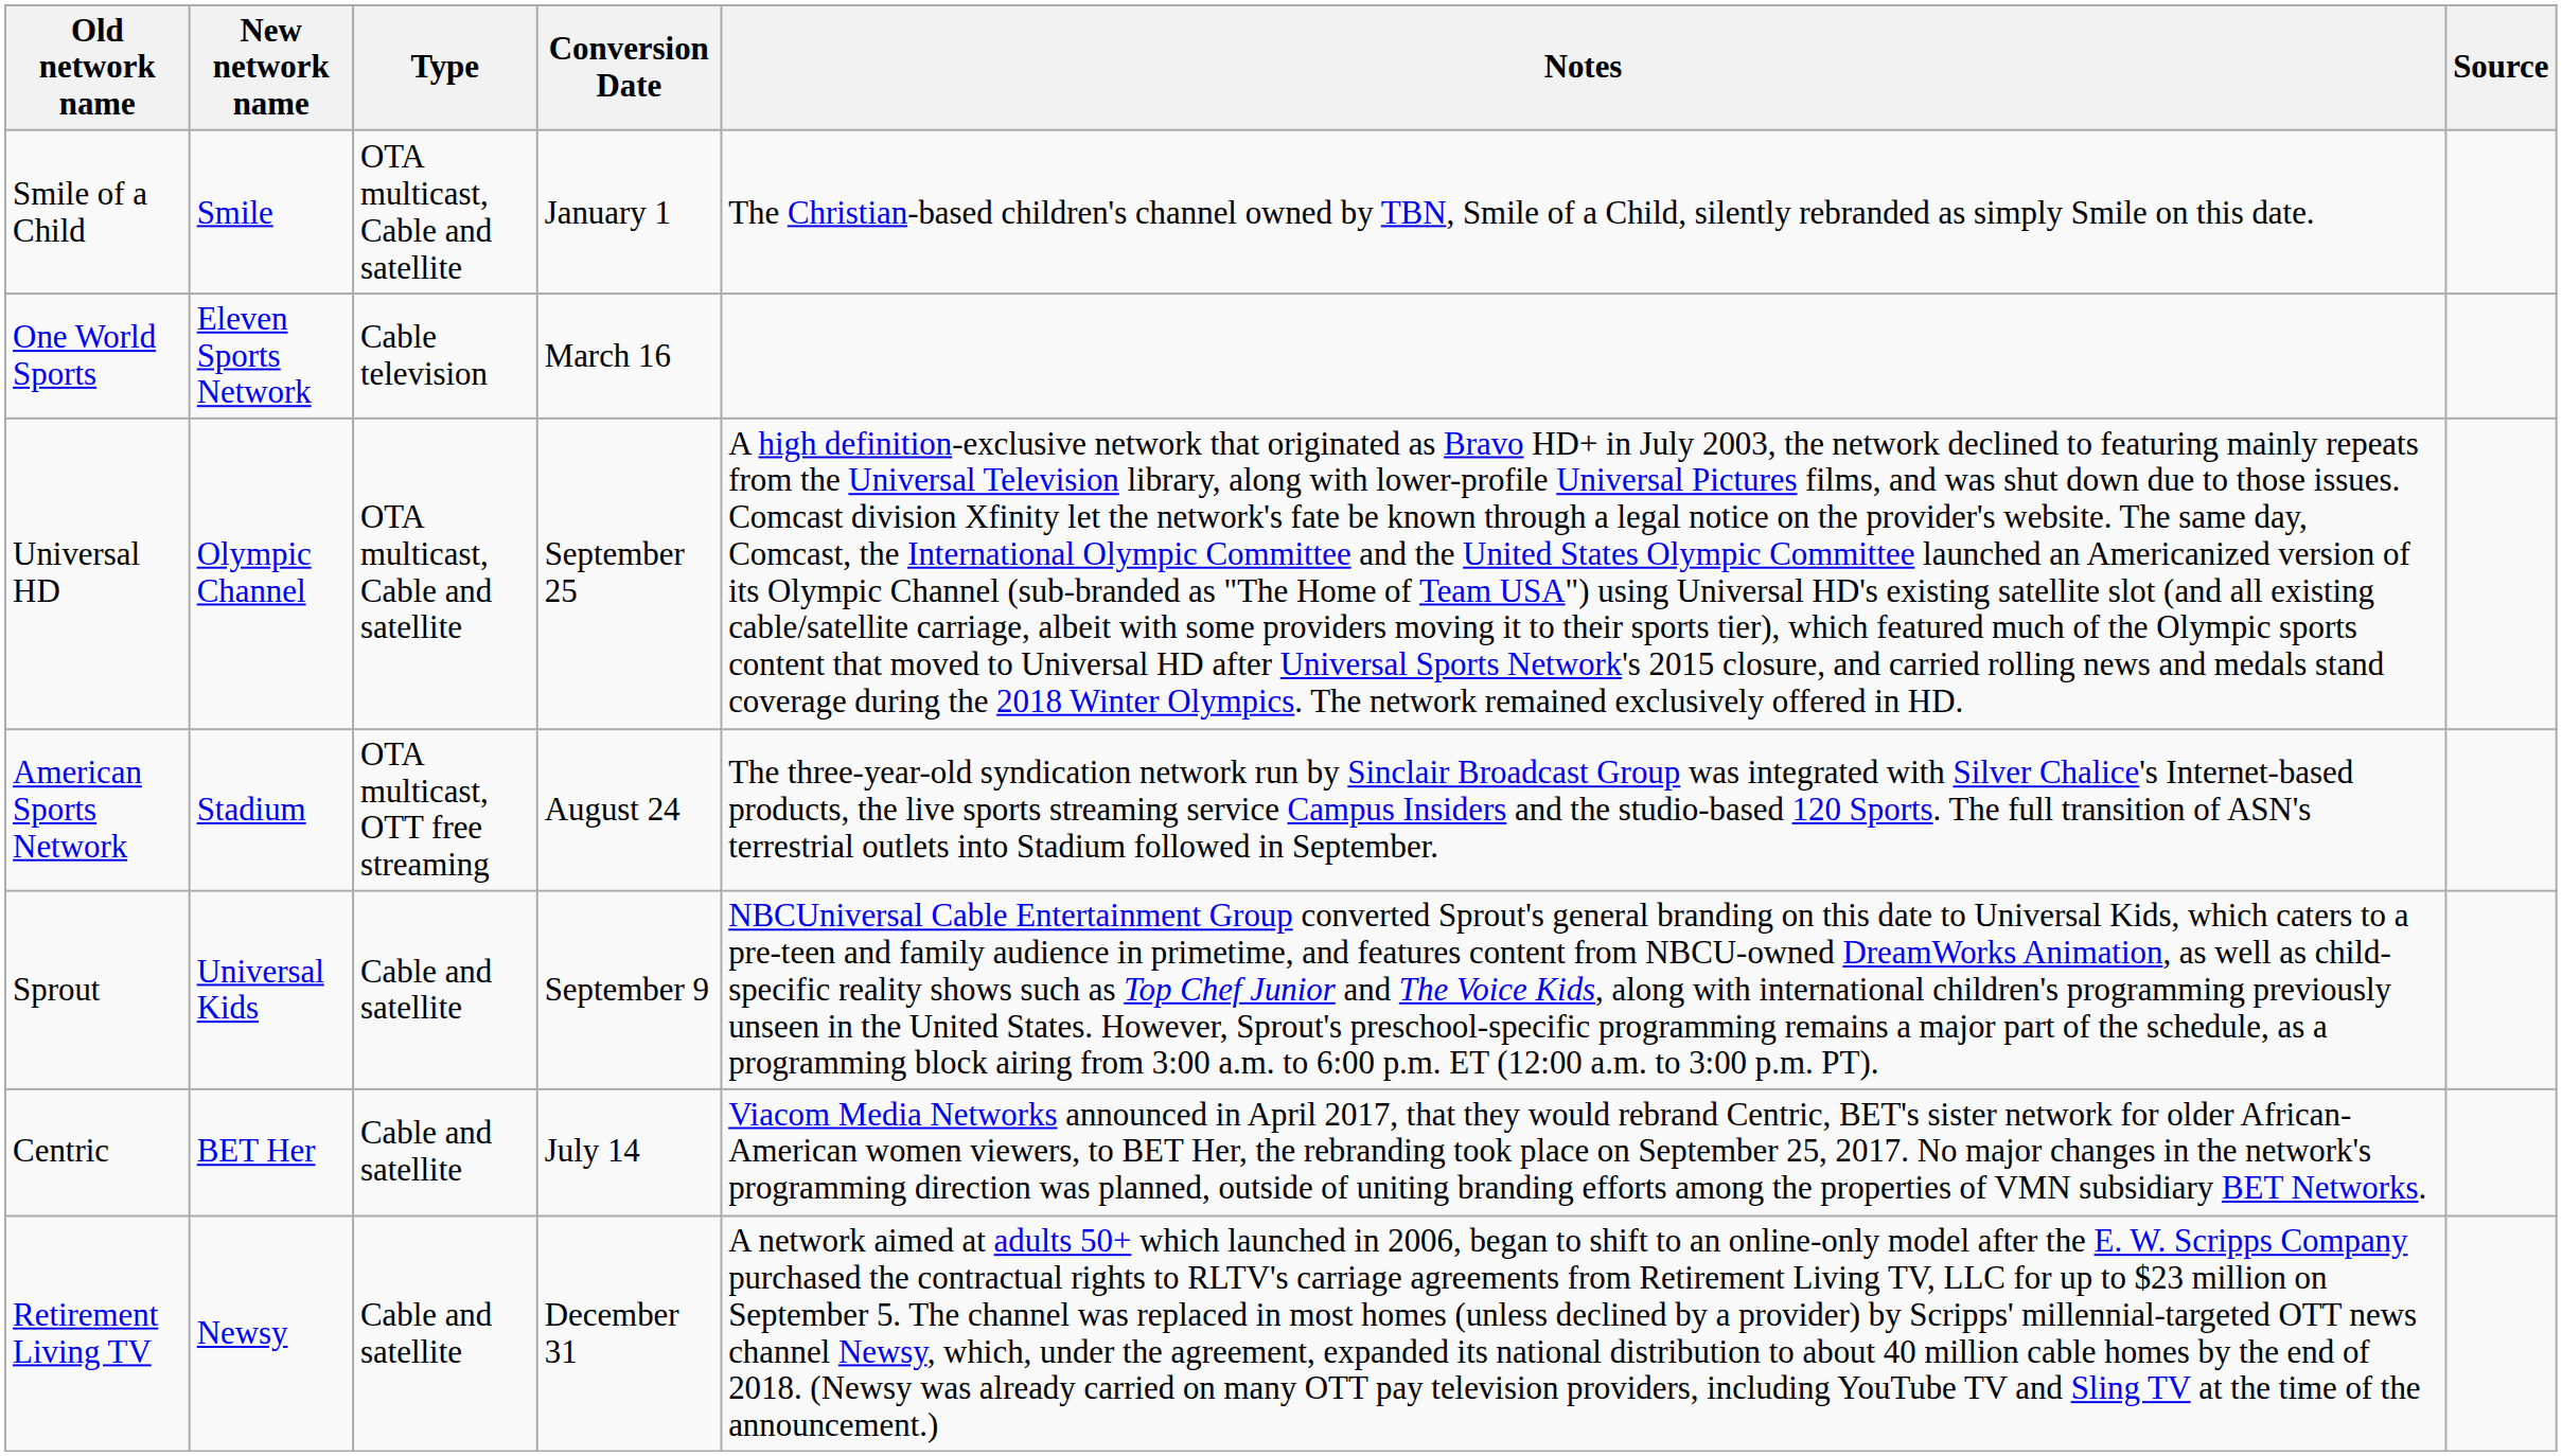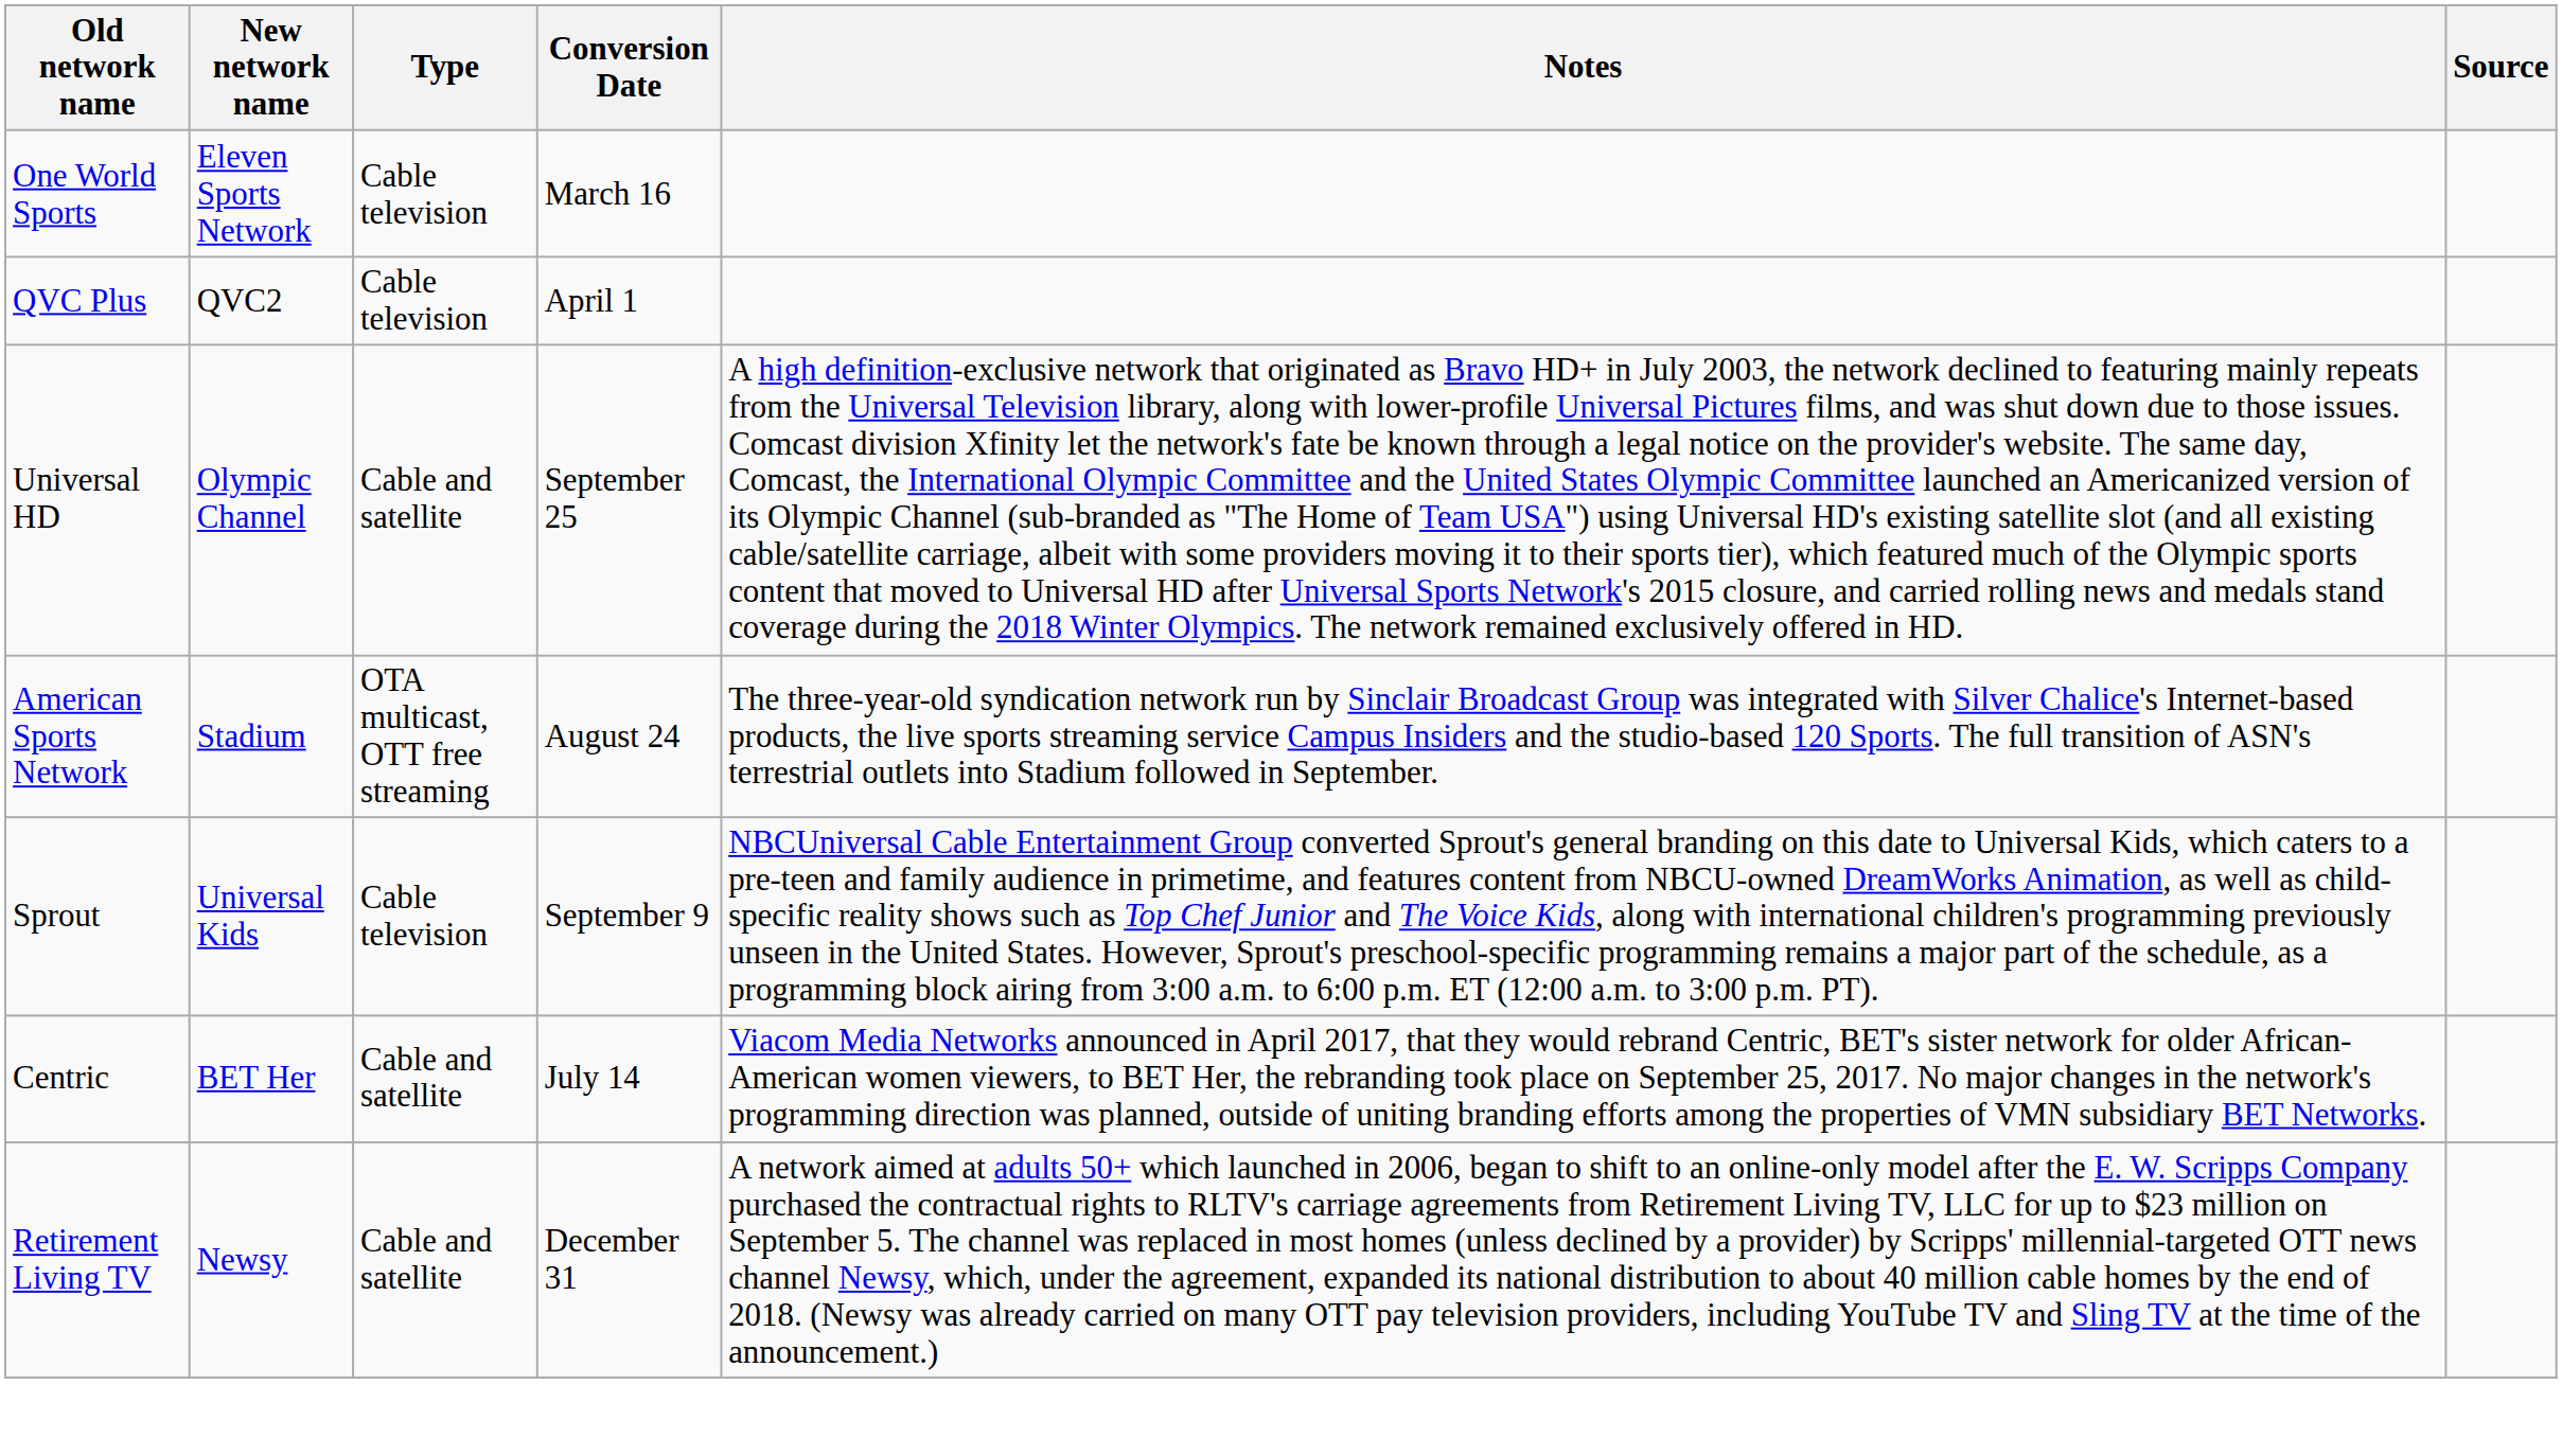 <table class="wikitable">
 <tr>
 <th>Old network name</th>
 <th>New network name</th>
 <th>Type</th>
 <th>Conversion Date</th>
 <th>Notes</th>
 <th>Source</th>
 </tr>
 <tr>
-<td>Smile of a Child</td>
-<td><a href='#'>Smile</a></td>
-<td>OTA multicast, Cable and satellite</td>
-<td>January 1</td>
-<td>The <a href='#'>Christian</a>-based children's channel owned by <a href='#'>TBN</a>, Smile of a Child, silently rebranded as simply Smile on this date.</td>
-<td></td>
-</tr>
-<tr>
 <td><a href='#'>One World Sports</a></td>
 <td><a href='#'>Eleven Sports Network</a></td>
 <td>Cable television</td>
 <td>March 16</td>
 <td></td>
 <td></td>
 </tr>
 <tr>
+<td><a href='#'>QVC Plus</a></td>
+<td>QVC2</td>
+<td>Cable television</td>
+<td>April 1</td>
+<td></td>
+<td></td>
+</tr>
+<tr>
 <td>Universal HD</td>
 <td><a href='#'>Olympic Channel</a></td>
-<td>OTA multicast, Cable and satellite</td>
+<td>Cable and satellite</td>
 <td>September 25</td>
 <td>A <a href='#'>high definition</a>-exclusive network that originated as <a href='#'>Bravo</a> HD+ in July 2003, the network declined to featuring mainly repeats from the <a href='#'>Universal Television</a> library, along with lower-profile <a href='#'>Universal Pictures</a> films, and was shut down due to those issues. Comcast division Xfinity let the network's fate be known through a legal notice on the provider's website. The same day, Comcast, the <a href='#'>International Olympic Committee</a> and the <a href='#'>United States Olympic Committee</a> launched an Americanized version of its Olympic Channel (sub-branded as "The Home of <a href='#'>Team USA</a>") using Universal HD's existing satellite slot (and all existing cable/satellite carriage, albeit with some providers moving it to their sports tier), which featured much of the Olympic sports content that moved to Universal HD after <a href='#'>Universal Sports Network</a>'s 2015 closure, and carried rolling news and medals stand coverage during the <a href='#'>2018 Winter Olympics</a>. The network remained exclusively offered in HD.</td>
 <td></td>
 </tr>
 <tr>
 <td><a href='#'>American Sports Network</a></td>
 <td><a href='#'>Stadium</a></td>
 <td>OTA multicast, OTT free streaming</td>
 <td>August 24</td>
 <td>The three-year-old syndication network run by <a href='#'>Sinclair Broadcast Group</a> was integrated with <a href='#'>Silver Chalice</a>'s Internet-based products, the live sports streaming service <a href='#'>Campus Insiders</a> and the studio-based <a href='#'>120 Sports</a>. The full transition of ASN's terrestrial outlets into Stadium followed in September.</td>
 <td></td>
 </tr>
 <tr>
 <td>Sprout</td>
 <td><a href='#'>Universal Kids</a></td>
-<td>Cable and satellite</td>
+<td>Cable television</td>
 <td>September 9</td>
 <td><a href='#'>NBCUniversal Cable Entertainment Group</a> converted Sprout's general branding on this date to Universal Kids, which caters to a pre-teen and family audience in primetime, and features content from NBCU-owned <a href='#'>DreamWorks Animation</a>, as well as child-specific reality shows such as <em><a href='#'>Top Chef Junior</a></em> and <em><a href='#'>The Voice Kids</a></em>, along with international children's programming previously unseen in the United States. However, Sprout's preschool-specific programming remains a major part of the schedule, as a programming block airing from 3:00 a.m. to 6:00 p.m. ET (12:00 a.m. to 3:00 p.m. PT).</td>
 <td></td>
 </tr>
 <tr>
 <td>Centric</td>
 <td><a href='#'>BET Her</a></td>
 <td>Cable and satellite</td>
 <td>July 14</td>
 <td><a href='#'>Viacom Media Networks</a> announced in April 2017, that they would rebrand Centric, BET's sister network for older African-American women viewers, to BET Her, the rebranding took place on September 25, 2017. No major changes in the network's programming direction was planned, outside of uniting branding efforts among the properties of VMN subsidiary <a href='#'>BET Networks</a>.</td>
 <td></td>
 </tr>
 <tr>
 <td><a href='#'>Retirement Living TV</a></td>
 <td><a href='#'>Newsy</a></td>
 <td>Cable and satellite</td>
 <td>December 31</td>
 <td>A network aimed at <a href='#'>adults 50+</a> which launched in 2006, began to shift to an online-only model after the <a href='#'>E. W. Scripps Company</a> purchased the contractual rights to RLTV's carriage agreements from Retirement Living TV, LLC for up to $23 million on September 5. The channel was replaced in most homes (unless declined by a provider) by Scripps' millennial-targeted OTT news channel <a href='#'>Newsy</a>, which, under the agreement, expanded its national distribution to about 40 million cable homes by the end of 2018. (Newsy was already carried on many OTT pay television providers, including YouTube TV and <a href='#'>Sling TV</a> at the time of the announcement.)</td>
 <td></td>
 </tr>
 </table>
